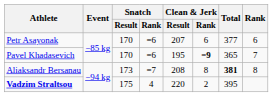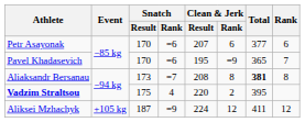 <table class="wikitable" style="font-size:90%">
 <tr>
 <th rowspan="2">Athlete</th>
 <th rowspan="2">Event</th>
 <th colspan="2">Snatch</th>
 <th colspan="2">Clean & Jerk</th>
 <th rowspan="2">Total</th>
 <th rowspan="2">Rank</th>
 </tr>
 <tr style="font-size:95%">
 <th>Result</th>
 <th>Rank</th>
 <th>Result</th>
 <th>Rank</th>
 </tr>
 <tr align=center>
 <td align=left><a href='#'>Petr Asayonak</a></td>
 <td align=left rowspan=2><a href='#'>−85 kg</a></td>
 <td>170</td>
 <td>=6</td>
 <td>207</td>
 <td>6</td>
 <td>377</td>
 <td>6</td>
 </tr>
 <tr align=center>
 <td align=left><a href='#'>Pavel Khadasevich</a></td>
 <td>170</td>
 <td>=6</td>
 <td>195</td>
-<td><strong>=9</strong></td>
+<td>=9</td>
 <td>365</td>
 <td>7</td>
 </tr>
 <tr align=center>
 <td align=left><a href='#'>Aliaksandr Bersanau</a></td>
 <td align=left rowspan=2><a href='#'>−94 kg</a></td>
 <td>173</td>
 <td>=7</td>
 <td>208</td>
 <td>8</td>
 <td><strong>381</strong></td>
 <td>8</td>
 </tr>
 <tr align=center>
 <td align=left><strong><a href='#'>Vadzim Straltsou</a></strong></td>
 <td>175</td>
 <td>4</td>
 <td>220</td>
 <td>2</td>
 <td>395</td>
 <td></td>
 </tr>
+<tr align=center>
+<td align=left><a href='#'>Aliksei Mzhachyk</a></td>
+<td align=left><a href='#'>+105 kg</a></td>
+<td>187</td>
+<td>=9</td>
+<td>224</td>
+<td>12</td>
+<td>411</td>
+<td>12</td>
+</tr>
 </table>
